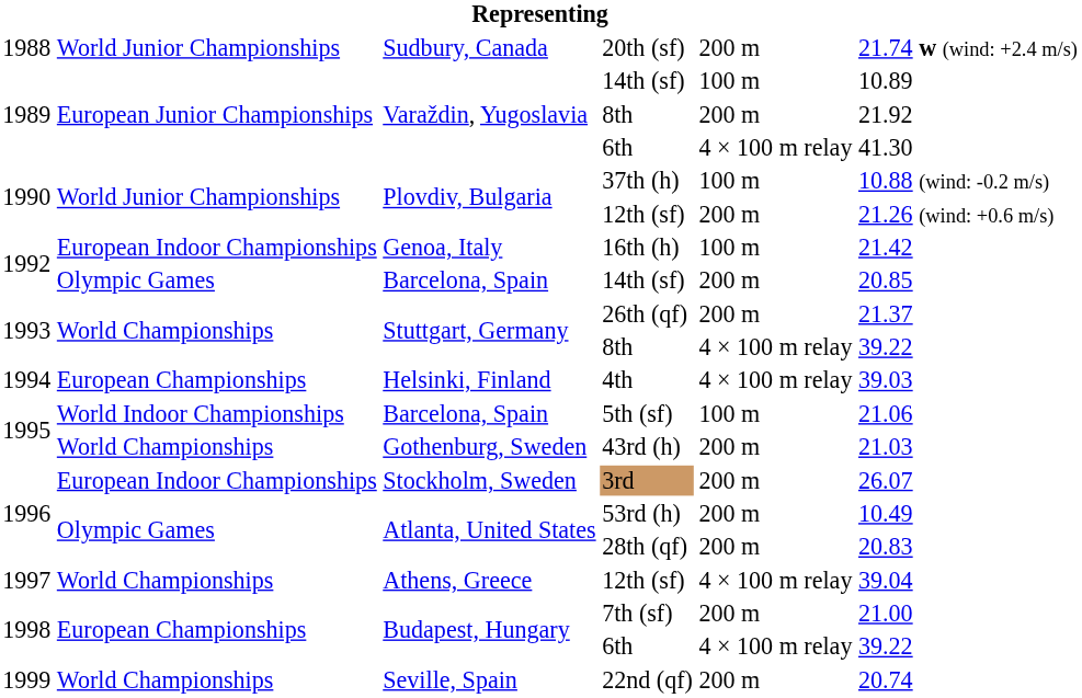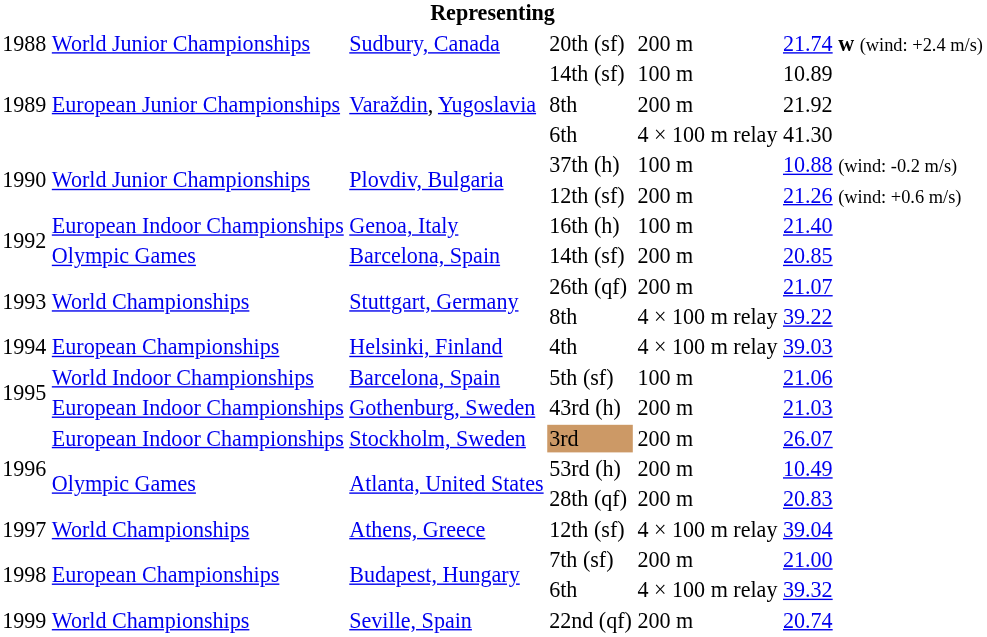 <table>
 <tr>
 <th colspan="6">Representing </th>
 </tr>
 <tr>
 <td>1988</td>
 <td><a href='#'>World Junior Championships</a></td>
 <td><a href='#'>Sudbury, Canada</a></td>
 <td>20th (sf)</td>
 <td>200 m</td>
 <td><a href='#'>21.74</a> <strong>w</strong> <small>(wind: +2.4 m/s)</small></td>
 </tr>
 <tr>
 <td rowspan=3>1989</td>
 <td rowspan=3><a href='#'>European Junior Championships</a></td>
 <td rowspan=3><a href='#'>Varaždin</a>, <a href='#'>Yugoslavia</a></td>
 <td>14th (sf)</td>
 <td>100 m</td>
 <td>10.89</td>
 </tr>
 <tr>
 <td>8th</td>
 <td>200 m</td>
 <td>21.92</td>
 </tr>
 <tr>
 <td>6th</td>
 <td>4 × 100 m relay</td>
 <td>41.30</td>
 </tr>
 <tr>
 <td rowspan=2>1990</td>
 <td rowspan=2><a href='#'>World Junior Championships</a></td>
 <td rowspan=2><a href='#'>Plovdiv, Bulgaria</a></td>
 <td>37th (h)</td>
 <td>100 m</td>
 <td><a href='#'>10.88</a> <small>(wind: -0.2 m/s)</small></td>
 </tr>
 <tr>
 <td>12th (sf)</td>
 <td>200 m</td>
 <td><a href='#'>21.26</a> <small>(wind: +0.6 m/s)</small></td>
 </tr>
 <tr>
 <td rowspan=2>1992</td>
 <td><a href='#'>European Indoor Championships</a></td>
 <td><a href='#'>Genoa, Italy</a></td>
 <td>16th (h)</td>
 <td>100 m</td>
-<td><a href='#'>21.42</a></td>
+<td><a href='#'>21.40</a></td>
 </tr>
 <tr>
 <td><a href='#'>Olympic Games</a></td>
 <td><a href='#'>Barcelona, Spain</a></td>
 <td>14th (sf)</td>
 <td>200 m</td>
 <td><a href='#'>20.85</a></td>
 </tr>
 <tr>
 <td rowspan=2>1993</td>
 <td rowspan=2><a href='#'>World Championships</a></td>
 <td rowspan=2><a href='#'>Stuttgart, Germany</a></td>
 <td>26th (qf)</td>
 <td>200 m</td>
-<td><a href='#'>21.37</a></td>
+<td><a href='#'>21.07</a></td>
 </tr>
 <tr>
 <td>8th</td>
 <td>4 × 100 m relay</td>
 <td><a href='#'>39.22</a></td>
 </tr>
 <tr>
 <td>1994</td>
 <td><a href='#'>European Championships</a></td>
 <td><a href='#'>Helsinki, Finland</a></td>
 <td>4th</td>
 <td>4 × 100 m relay</td>
 <td><a href='#'>39.03</a></td>
 </tr>
 <tr>
 <td rowspan=2>1995</td>
 <td><a href='#'>World Indoor Championships</a></td>
 <td><a href='#'>Barcelona, Spain</a></td>
 <td>5th (sf)</td>
 <td>100 m</td>
 <td><a href='#'>21.06</a></td>
 </tr>
 <tr>
-<td><a href='#'>World Championships</a></td>
+<td><a href='#'>European Indoor Championships</a></td>
 <td><a href='#'>Gothenburg, Sweden</a></td>
 <td>43rd (h)</td>
 <td>200 m</td>
 <td><a href='#'>21.03</a></td>
 </tr>
 <tr>
 <td rowspan=3>1996</td>
 <td><a href='#'>European Indoor Championships</a></td>
 <td><a href='#'>Stockholm, Sweden</a></td>
 <td bgcolor=cc9966>3rd</td>
 <td>200 m</td>
 <td><a href='#'>26.07</a></td>
 </tr>
 <tr>
 <td rowspan=2><a href='#'>Olympic Games</a></td>
 <td rowspan=2><a href='#'>Atlanta, United States</a></td>
 <td>53rd (h)</td>
 <td>200 m</td>
 <td><a href='#'>10.49</a></td>
 </tr>
 <tr>
 <td>28th (qf)</td>
 <td>200 m</td>
 <td><a href='#'>20.83</a></td>
 </tr>
 <tr>
 <td>1997</td>
 <td><a href='#'>World Championships</a></td>
 <td><a href='#'>Athens, Greece</a></td>
 <td>12th (sf)</td>
 <td>4 × 100 m relay</td>
 <td><a href='#'>39.04</a></td>
 </tr>
 <tr>
 <td rowspan=2>1998</td>
 <td rowspan=2><a href='#'>European Championships</a></td>
 <td rowspan=2><a href='#'>Budapest, Hungary</a></td>
 <td>7th (sf)</td>
 <td>200 m</td>
 <td><a href='#'>21.00</a></td>
 </tr>
 <tr>
 <td>6th</td>
 <td>4 × 100 m relay</td>
-<td><a href='#'>39.22</a></td>
+<td><a href='#'>39.32</a></td>
 </tr>
 <tr>
 <td>1999</td>
 <td><a href='#'>World Championships</a></td>
 <td><a href='#'>Seville, Spain</a></td>
 <td>22nd (qf)</td>
 <td>200 m</td>
 <td><a href='#'>20.74</a></td>
 </tr>
 </table>
